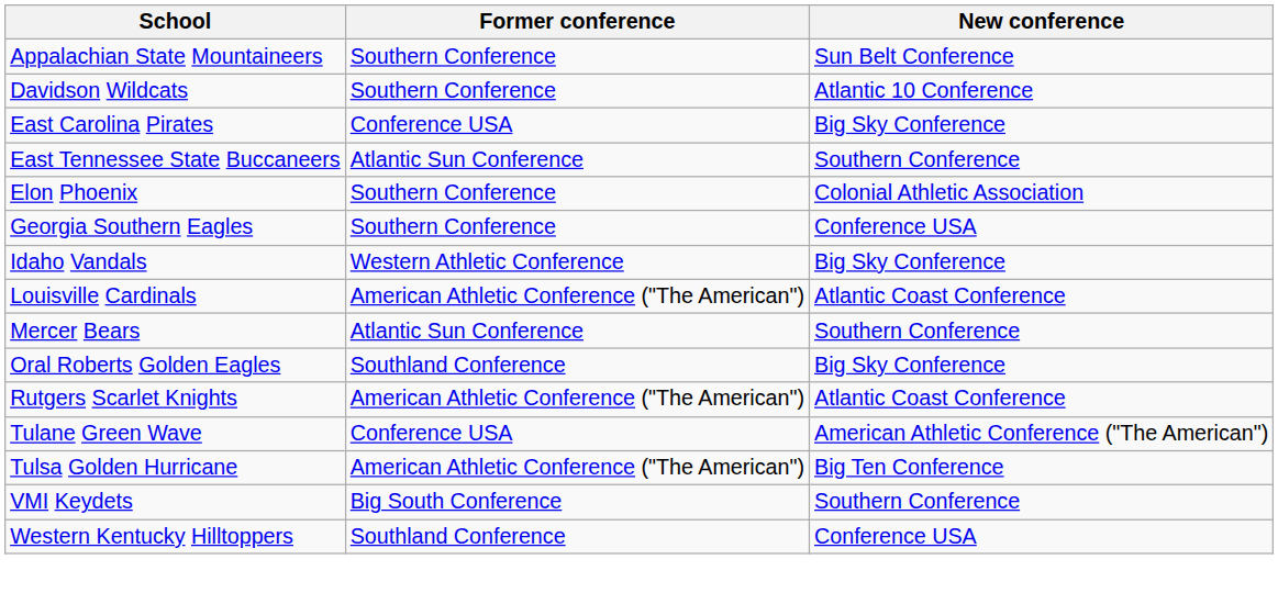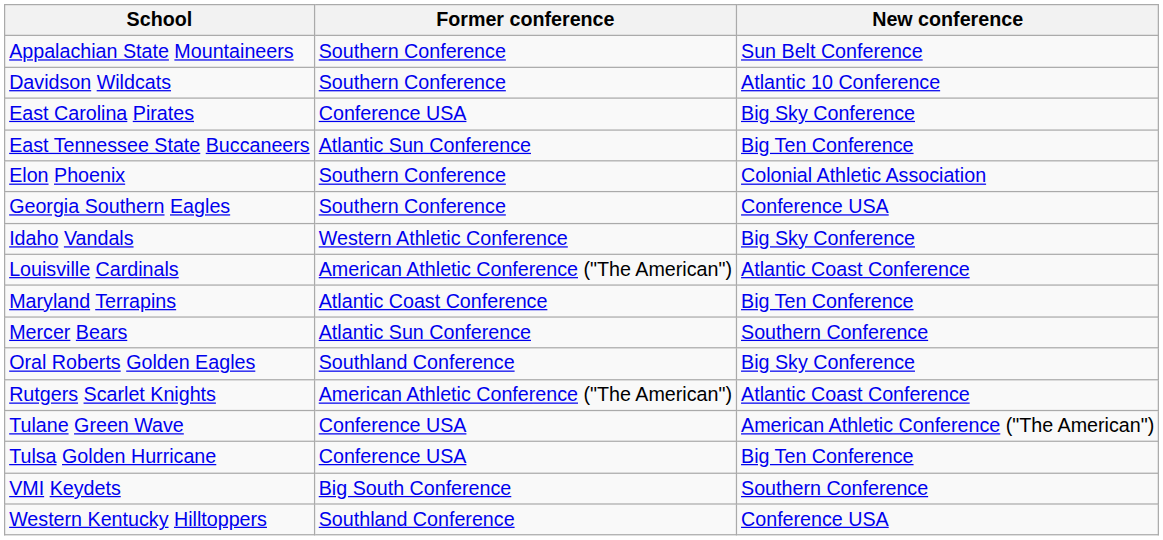 <table class="wikitable sortable">
 <tr>
 <th>School</th>
 <th>Former conference</th>
 <th>New conference</th>
 </tr>
 <tr>
 <td><a href='#'>Appalachian State</a> <a href='#'>Mountaineers</a></td>
 <td><a href='#'>Southern Conference</a></td>
 <td><a href='#'>Sun Belt Conference</a></td>
 </tr>
 <tr>
 <td><a href='#'>Davidson</a> <a href='#'>Wildcats</a></td>
 <td><a href='#'>Southern Conference</a></td>
 <td><a href='#'>Atlantic 10 Conference</a></td>
 </tr>
 <tr>
 <td><a href='#'>East Carolina</a> <a href='#'>Pirates</a></td>
 <td><a href='#'>Conference USA</a></td>
 <td><a href='#'>Big Sky Conference</a></td>
 </tr>
 <tr>
 <td><a href='#'>East Tennessee State</a> <a href='#'>Buccaneers</a></td>
 <td><a href='#'>Atlantic Sun Conference</a></td>
-<td><a href='#'>Southern Conference</a></td>
+<td><a href='#'>Big Ten Conference</a></td>
 </tr>
 <tr>
 <td><a href='#'>Elon</a> <a href='#'>Phoenix</a></td>
 <td><a href='#'>Southern Conference</a></td>
 <td><a href='#'>Colonial Athletic Association</a></td>
 </tr>
 <tr>
 <td><a href='#'>Georgia Southern</a> <a href='#'>Eagles</a></td>
 <td><a href='#'>Southern Conference</a></td>
 <td><a href='#'>Conference USA</a></td>
 </tr>
 <tr>
 <td><a href='#'>Idaho</a> <a href='#'>Vandals</a></td>
 <td><a href='#'>Western Athletic Conference</a></td>
 <td><a href='#'>Big Sky Conference</a></td>
 </tr>
 <tr>
 <td><a href='#'>Louisville</a> <a href='#'>Cardinals</a></td>
 <td><a href='#'>American Athletic Conference</a> ("The American")</td>
 <td><a href='#'>Atlantic Coast Conference</a></td>
+</tr>
+<tr>
+<td><a href='#'>Maryland</a> <a href='#'>Terrapins</a></td>
+<td><a href='#'>Atlantic Coast Conference</a></td>
+<td><a href='#'>Big Ten Conference</a></td>
 </tr>
 <tr>
 <td><a href='#'>Mercer</a> <a href='#'>Bears</a></td>
 <td><a href='#'>Atlantic Sun Conference</a></td>
 <td><a href='#'>Southern Conference</a></td>
 </tr>
 <tr>
 <td><a href='#'>Oral Roberts</a> <a href='#'>Golden Eagles</a></td>
 <td><a href='#'>Southland Conference</a></td>
 <td><a href='#'>Big Sky Conference</a></td>
 </tr>
 <tr>
 <td><a href='#'>Rutgers</a> <a href='#'>Scarlet Knights</a></td>
 <td><a href='#'>American Athletic Conference</a> ("The American")</td>
 <td><a href='#'>Atlantic Coast Conference</a></td>
 </tr>
 <tr>
 <td><a href='#'>Tulane</a> <a href='#'>Green Wave</a></td>
 <td><a href='#'>Conference USA</a></td>
 <td><a href='#'>American Athletic Conference</a> ("The American")</td>
 </tr>
 <tr>
 <td><a href='#'>Tulsa</a> <a href='#'>Golden Hurricane</a></td>
-<td><a href='#'>American Athletic Conference</a> ("The American")</td>
+<td><a href='#'>Conference USA</a></td>
 <td><a href='#'>Big Ten Conference</a></td>
 </tr>
 <tr>
 <td><a href='#'>VMI</a> <a href='#'>Keydets</a></td>
 <td><a href='#'>Big South Conference</a></td>
 <td><a href='#'>Southern Conference</a></td>
 </tr>
 <tr>
 <td><a href='#'>Western Kentucky</a> <a href='#'>Hilltoppers</a></td>
 <td><a href='#'>Southland Conference</a></td>
 <td><a href='#'>Conference USA</a></td>
 </tr>
 </table>
